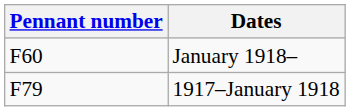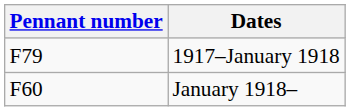 <table class="wikitable">
 <tr>
 <th><a href='#'>Pennant number</a></th>
 <th>Dates</th>
 </tr>
 <tr>
+<td>F79</td>
+<td>1917–January 1918</td>
+</tr>
+<tr>
 <td>F60</td>
 <td>January 1918–</td>
 </tr>
-<tr>
-<td>F79</td>
-<td>1917–January 1918</td>
-</tr>
 </table>
